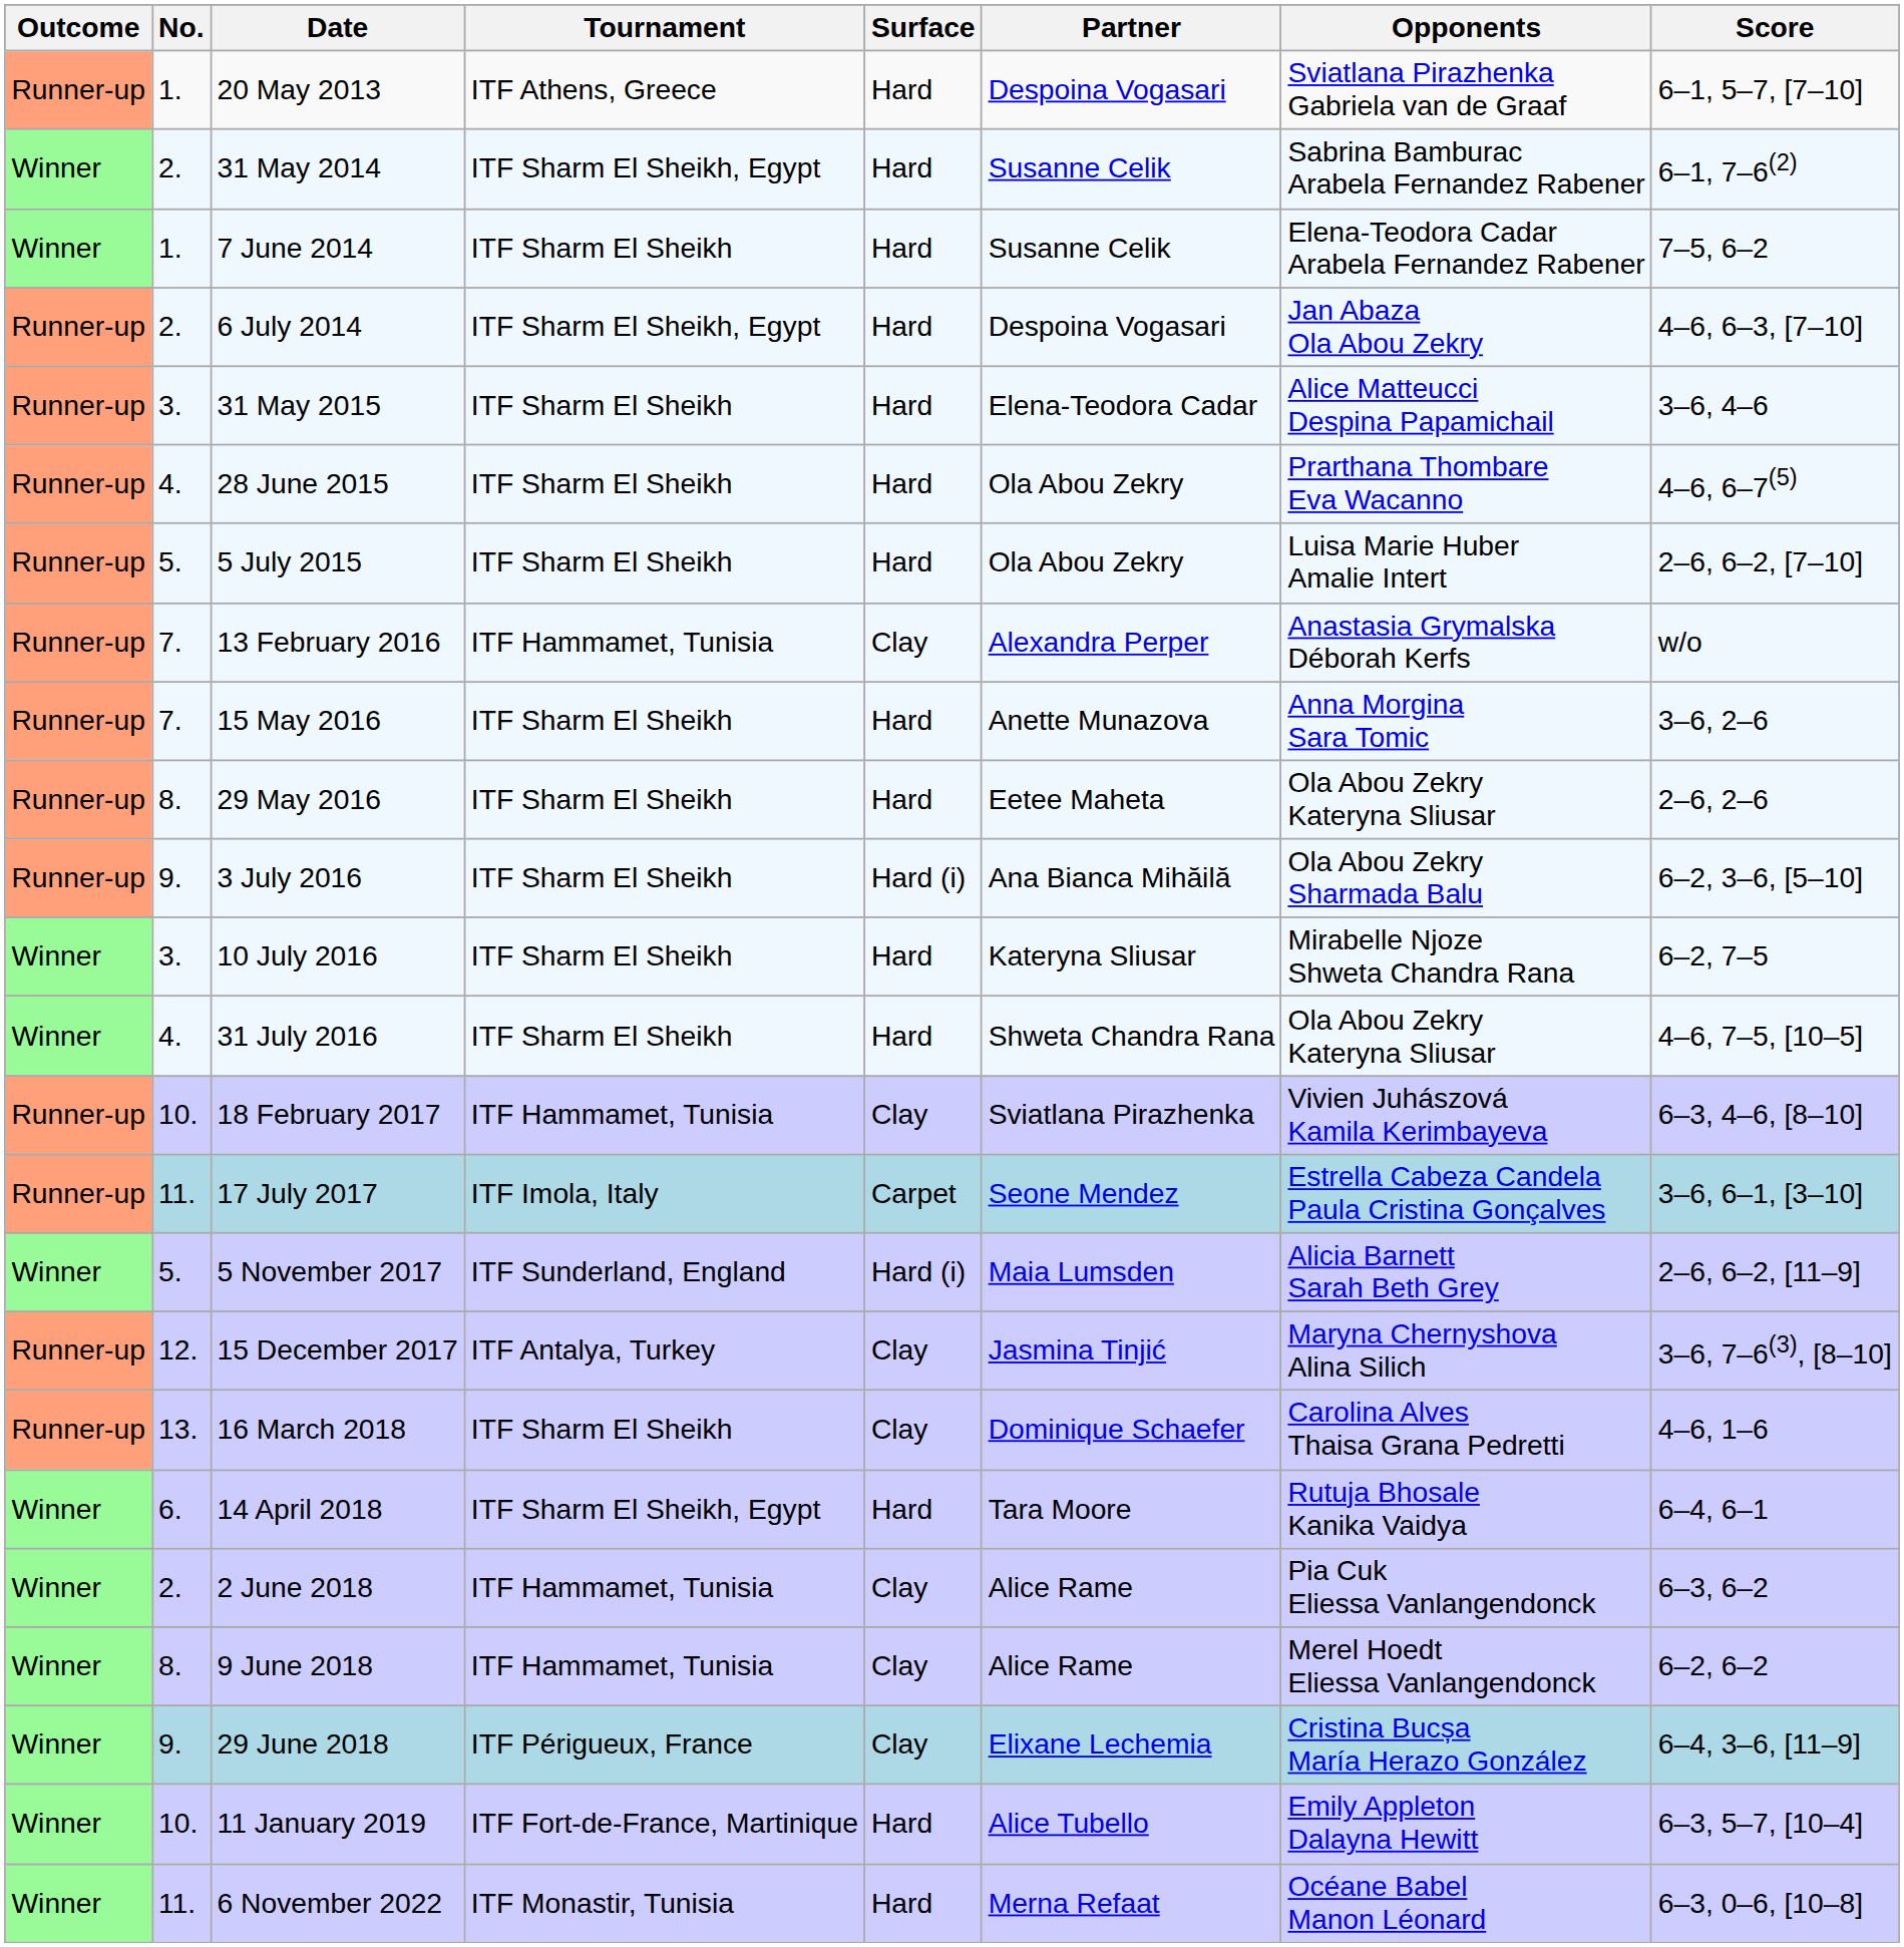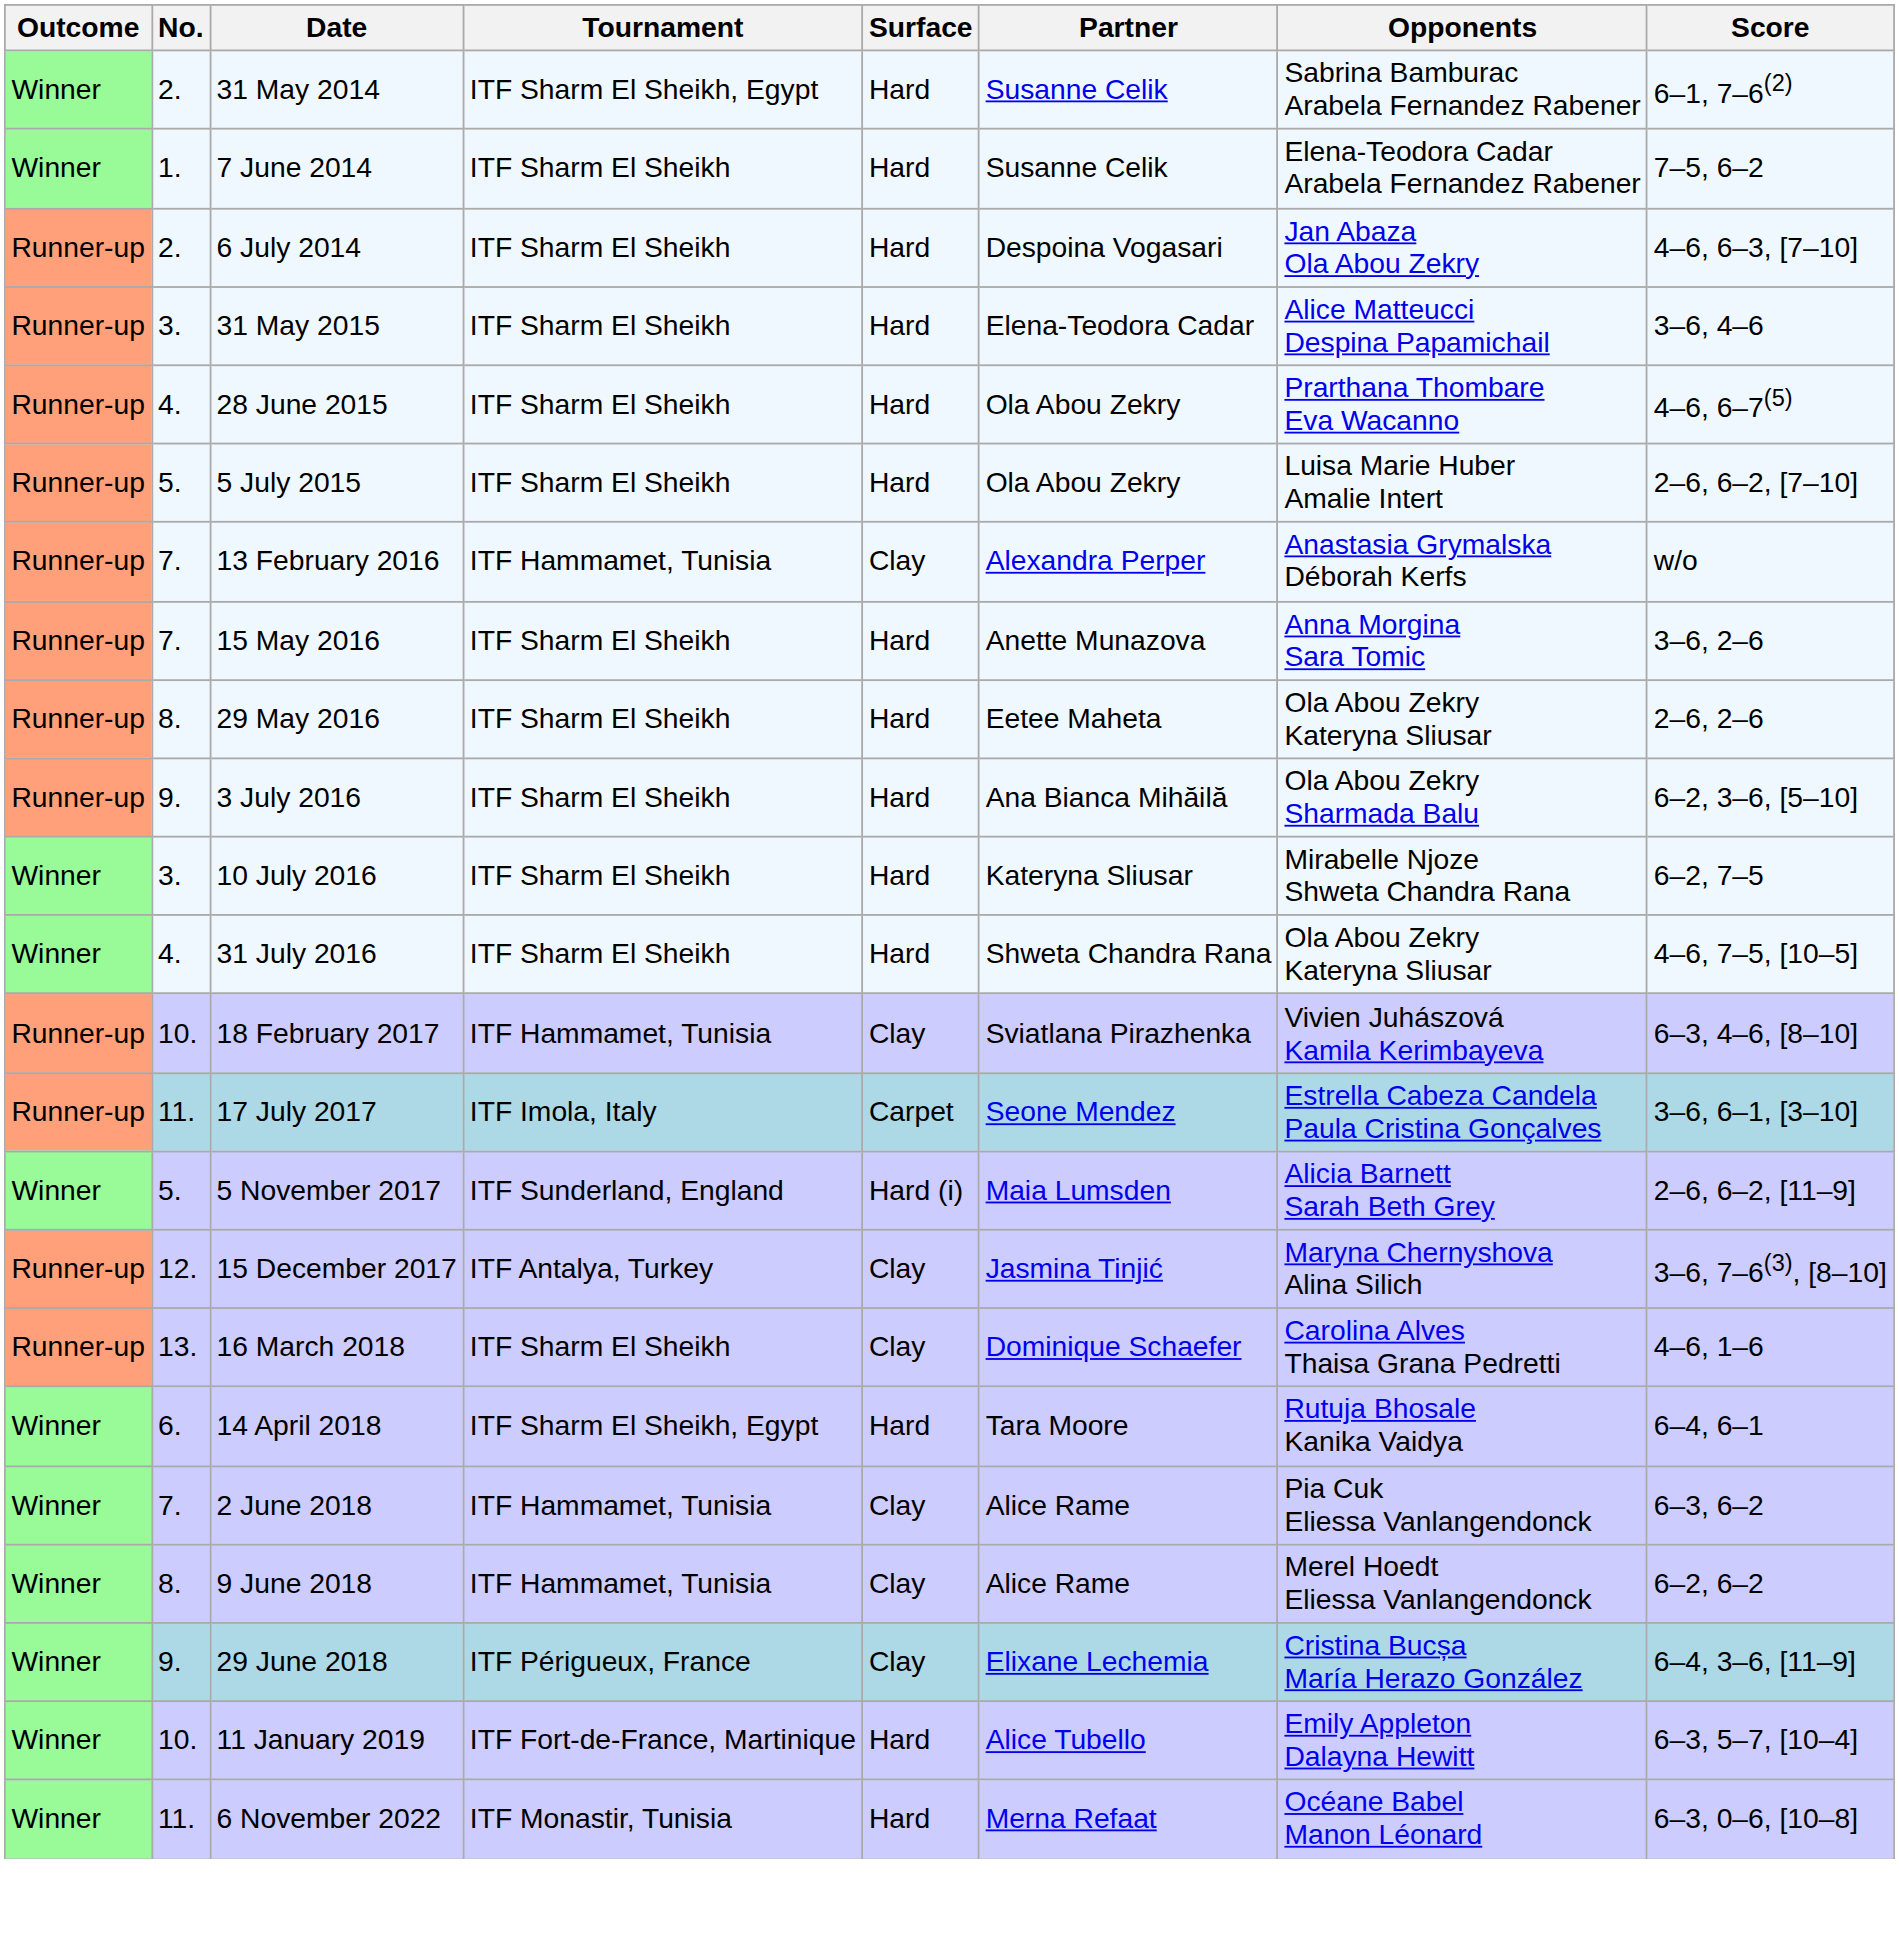 <table class="sortable wikitable" style=font-size:97%>
 <tr>
 <th>Outcome</th>
 <th>No.</th>
 <th>Date</th>
 <th>Tournament</th>
 <th>Surface</th>
 <th>Partner</th>
 <th>Opponents</th>
 <th class="unsortable">Score</th>
-</tr>
-<tr>
-<td style="background:#ffa07a;">Runner-up</td>
-<td>1.</td>
-<td>20 May 2013</td>
-<td>ITF Athens, Greece</td>
-<td>Hard</td>
-<td> <a href='#'>Despoina Vogasari</a></td>
-<td> <a href='#'>Sviatlana Pirazhenka</a> <br>  Gabriela van de Graaf</td>
-<td>6–1, 5–7, [7–10]</td>
 </tr>
 <tr style="background:#f0f8ff;">
 <td style="background:#98fb98;">Winner</td>
 <td>2.</td>
 <td>31 May 2014</td>
 <td>ITF Sharm El Sheikh, Egypt</td>
 <td>Hard</td>
 <td> <a href='#'>Susanne Celik</a></td>
 <td> Sabrina Bamburac <br>  Arabela Fernandez Rabener</td>
 <td>6–1, 7–6<sup>(2)</sup></td>
 </tr>
 <tr style="background:#f0f8ff;">
 <td style="background:#98fb98;">Winner</td>
 <td>1.</td>
 <td>7 June 2014</td>
 <td>ITF Sharm El Sheikh</td>
 <td>Hard</td>
 <td> Susanne Celik</td>
 <td> Elena-Teodora Cadar <br>  Arabela Fernandez Rabener</td>
 <td>7–5, 6–2</td>
 </tr>
 <tr style="background:#f0f8ff;">
 <td style="background:#ffa07a;">Runner-up</td>
 <td>2.</td>
 <td>6 July 2014</td>
-<td>ITF Sharm El Sheikh, Egypt</td>
+<td>ITF Sharm El Sheikh</td>
 <td>Hard</td>
 <td> Despoina Vogasari</td>
 <td> <a href='#'>Jan Abaza</a> <br>  <a href='#'>Ola Abou Zekry</a></td>
 <td>4–6, 6–3, [7–10]</td>
 </tr>
 <tr style="background:#f0f8ff;">
 <td style="background:#ffa07a;">Runner-up</td>
 <td>3.</td>
 <td>31 May 2015</td>
 <td>ITF Sharm El Sheikh</td>
 <td>Hard</td>
 <td> Elena-Teodora Cadar</td>
 <td> <a href='#'>Alice Matteucci</a> <br>  <a href='#'>Despina Papamichail</a></td>
 <td>3–6, 4–6</td>
 </tr>
 <tr style="background:#f0f8ff;">
 <td style="background:#ffa07a;">Runner-up</td>
 <td>4.</td>
 <td>28 June 2015</td>
 <td>ITF Sharm El Sheikh</td>
 <td>Hard</td>
 <td> Ola Abou Zekry</td>
 <td> <a href='#'>Prarthana Thombare</a> <br>  <a href='#'>Eva Wacanno</a></td>
 <td>4–6, 6–7<sup>(5)</sup></td>
 </tr>
 <tr style="background:#f0f8ff;">
 <td style="background:#ffa07a;">Runner-up</td>
 <td>5.</td>
 <td>5 July 2015</td>
 <td>ITF Sharm El Sheikh</td>
 <td>Hard</td>
 <td> Ola Abou Zekry</td>
 <td> Luisa Marie Huber <br>  Amalie Intert</td>
 <td>2–6, 6–2, [7–10]</td>
 </tr>
 <tr style="background:#f0f8ff;">
 <td style="background:#ffa07a;">Runner-up</td>
 <td>7.</td>
 <td>13 February 2016</td>
 <td>ITF Hammamet, Tunisia</td>
 <td>Clay</td>
 <td> <a href='#'>Alexandra Perper</a></td>
 <td> <a href='#'>Anastasia Grymalska</a> <br>  Déborah Kerfs</td>
 <td>w/o</td>
 </tr>
 <tr style="background:#f0f8ff;">
 <td style="background:#ffa07a;">Runner-up</td>
 <td>7.</td>
 <td>15 May 2016</td>
 <td>ITF Sharm El Sheikh</td>
 <td>Hard</td>
 <td> Anette Munazova</td>
 <td> <a href='#'>Anna Morgina</a> <br>  <a href='#'>Sara Tomic</a></td>
 <td>3–6, 2–6</td>
 </tr>
 <tr style="background:#f0f8ff;">
 <td style="background:#ffa07a;">Runner-up</td>
 <td>8.</td>
 <td>29 May 2016</td>
 <td>ITF Sharm El Sheikh</td>
 <td>Hard</td>
 <td> Eetee Maheta</td>
 <td> Ola Abou Zekry <br>  Kateryna Sliusar</td>
 <td>2–6, 2–6</td>
 </tr>
 <tr style="background:#f0f8ff;">
 <td style="background:#ffa07a;">Runner-up</td>
 <td>9.</td>
 <td>3 July 2016</td>
 <td>ITF Sharm El Sheikh</td>
-<td>Hard (i)</td>
+<td>Hard</td>
 <td> Ana Bianca Mihăilă</td>
 <td> Ola Abou Zekry <br>  <a href='#'>Sharmada Balu</a></td>
 <td>6–2, 3–6, [5–10]</td>
 </tr>
 <tr style="background:#f0f8ff;">
 <td style="background:#98fb98;">Winner</td>
 <td>3.</td>
 <td>10 July 2016</td>
 <td>ITF Sharm El Sheikh</td>
 <td>Hard</td>
 <td> Kateryna Sliusar</td>
 <td> Mirabelle Njoze <br>  Shweta Chandra Rana</td>
 <td>6–2, 7–5</td>
 </tr>
 <tr style="background:#f0f8ff;">
 <td style="background:#98fb98;">Winner</td>
 <td>4.</td>
 <td>31 July 2016</td>
 <td>ITF Sharm El Sheikh</td>
 <td>Hard</td>
 <td> Shweta Chandra Rana</td>
 <td> Ola Abou Zekry <br>  Kateryna Sliusar</td>
 <td>4–6, 7–5, [10–5]</td>
 </tr>
 <tr style="background:#ccccff;">
 <td style="background:#ffa07a;">Runner-up</td>
 <td>10.</td>
 <td>18 February 2017</td>
 <td>ITF Hammamet, Tunisia</td>
 <td>Clay</td>
 <td> Sviatlana Pirazhenka</td>
 <td> Vivien Juhászová <br>  <a href='#'>Kamila Kerimbayeva</a></td>
 <td>6–3, 4–6, [8–10]</td>
 </tr>
 <tr style="background:lightblue;">
 <td style="background:#ffa07a;">Runner-up</td>
 <td>11.</td>
 <td>17 July 2017</td>
 <td>ITF Imola, Italy</td>
 <td>Carpet</td>
 <td> <a href='#'>Seone Mendez</a></td>
 <td> <a href='#'>Estrella Cabeza Candela</a> <br>  <a href='#'>Paula Cristina Gonçalves</a></td>
 <td>3–6, 6–1, [3–10]</td>
 </tr>
 <tr style="background:#ccccff;">
 <td style="background:#98fb98;">Winner</td>
 <td>5.</td>
 <td>5 November 2017</td>
 <td>ITF Sunderland, England</td>
 <td>Hard (i)</td>
 <td> <a href='#'>Maia Lumsden</a></td>
 <td> <a href='#'>Alicia Barnett</a> <br>  <a href='#'>Sarah Beth Grey</a></td>
 <td>2–6, 6–2, [11–9]</td>
 </tr>
 <tr style="background:#ccccff;">
 <td style="background:#ffa07a;">Runner-up</td>
 <td>12.</td>
 <td>15 December 2017</td>
 <td>ITF Antalya, Turkey</td>
 <td>Clay</td>
 <td> <a href='#'>Jasmina Tinjić</a></td>
 <td> <a href='#'>Maryna Chernyshova</a> <br>  Alina Silich</td>
 <td>3–6, 7–6<sup>(3)</sup>, [8–10]</td>
 </tr>
 <tr style="background:#ccccff;">
 <td style="background:#ffa07a;">Runner-up</td>
 <td>13.</td>
 <td>16 March 2018</td>
 <td>ITF Sharm El Sheikh</td>
 <td>Clay</td>
 <td> <a href='#'>Dominique Schaefer</a></td>
 <td> <a href='#'>Carolina Alves</a> <br>  Thaisa Grana Pedretti</td>
 <td>4–6, 1–6</td>
 </tr>
 <tr style="background:#ccccff;">
 <td style="background:#98fb98;">Winner</td>
 <td>6.</td>
 <td>14 April 2018</td>
 <td>ITF Sharm El Sheikh, Egypt</td>
 <td>Hard</td>
 <td> Tara Moore</td>
 <td> <a href='#'>Rutuja Bhosale</a> <br>  Kanika Vaidya</td>
 <td>6–4, 6–1</td>
 </tr>
 <tr style="background:#ccccff;">
 <td style="background:#98fb98;">Winner</td>
-<td>2.</td>
+<td>7.</td>
 <td>2 June 2018</td>
 <td>ITF Hammamet, Tunisia</td>
 <td>Clay</td>
 <td> Alice Rame</td>
 <td> Pia Cuk <br>  Eliessa Vanlangendonck</td>
 <td>6–3, 6–2</td>
 </tr>
 <tr style="background:#ccccff;">
 <td style="background:#98fb98;">Winner</td>
 <td>8.</td>
 <td>9 June 2018</td>
 <td>ITF Hammamet, Tunisia</td>
 <td>Clay</td>
 <td> Alice Rame</td>
 <td> Merel Hoedt <br>  Eliessa Vanlangendonck</td>
 <td>6–2, 6–2</td>
 </tr>
 <tr style="background:lightblue;">
 <td style="background:#98fb98;">Winner</td>
 <td>9.</td>
 <td>29 June 2018</td>
 <td>ITF Périgueux, France</td>
 <td>Clay</td>
 <td> <a href='#'>Elixane Lechemia</a></td>
 <td> <a href='#'>Cristina Bucșa</a> <br>  <a href='#'>María Herazo González</a></td>
 <td>6–4, 3–6, [11–9]</td>
 </tr>
 <tr style="background:#ccccff;">
 <td style="background:#98fb98;">Winner</td>
 <td>10.</td>
 <td>11 January 2019</td>
 <td>ITF Fort-de-France, Martinique</td>
 <td>Hard</td>
 <td> <a href='#'>Alice Tubello</a></td>
 <td> <a href='#'>Emily Appleton</a> <br>  <a href='#'>Dalayna Hewitt</a></td>
 <td>6–3, 5–7, [10–4]</td>
 </tr>
 <tr style="background:#ccccff;">
 <td style="background:#98fb98;">Winner</td>
 <td>11.</td>
 <td>6 November 2022</td>
 <td>ITF Monastir, Tunisia</td>
 <td>Hard</td>
 <td> <a href='#'>Merna Refaat</a></td>
 <td> <a href='#'>Océane Babel</a> <br>  <a href='#'>Manon Léonard</a></td>
 <td>6–3, 0–6, [10–8]</td>
 </tr>
 </table>
